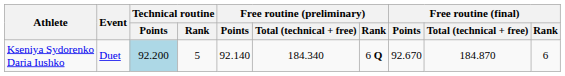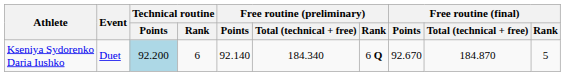 <table class="wikitable" style="font-size:90%">
 <tr>
 <th rowspan="2">Athlete</th>
 <th rowspan="2">Event</th>
 <th colspan=2>Technical routine</th>
 <th colspan=3>Free routine (preliminary)</th>
 <th colspan=3>Free routine (final)</th>
 </tr>
 <tr style="font-size:95%">
 <th>Points</th>
 <th>Rank</th>
 <th>Points</th>
 <th>Total (technical + free)</th>
 <th>Rank</th>
 <th>Points</th>
 <th>Total (technical + free)</th>
 <th>Rank</th>
 </tr>
 <tr align=center>
 <td align=left><a href='#'>Kseniya Sydorenko</a><br><a href='#'>Daria Iushko</a></td>
 <td align=left><a href='#'>Duet</a></td>
 <td style="background: lightblue;">92.200</td>
-<td>5</td>
+<td>6</td>
 <td>92.140</td>
 <td>184.340</td>
 <td>6 <strong>Q</strong></td>
 <td>92.670</td>
 <td>184.870</td>
-<td>6</td>
+<td>5</td>
 </tr>
 </table>
